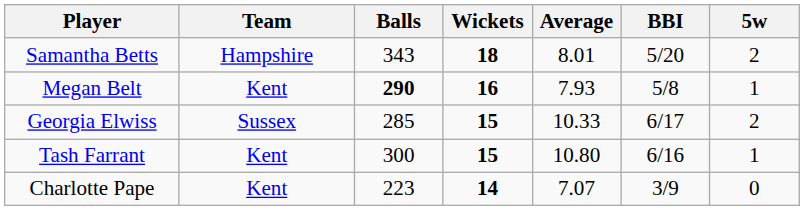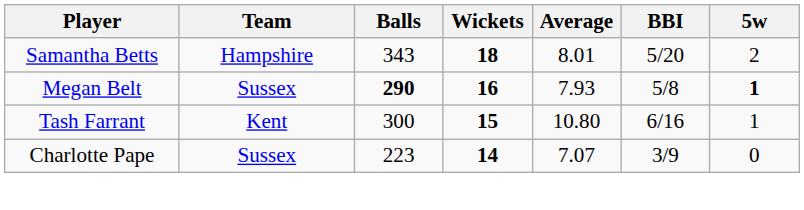 <table class="wikitable" style="text-align:center">
 <tr>
 <th width=125>Player</th>
 <th width=125>Team</th>
 <th width=60>Balls</th>
 <th width=60>Wickets</th>
 <th width=60>Average</th>
 <th width=60>BBI</th>
 <th width=60>5w</th>
 </tr>
 <tr>
 <td><a href='#'>Samantha Betts</a></td>
 <td><a href='#'>Hampshire</a></td>
 <td>343</td>
 <td><strong>18</strong></td>
 <td>8.01</td>
 <td>5/20</td>
 <td>2</td>
 </tr>
 <tr>
 <td><a href='#'>Megan Belt</a></td>
-<td><a href='#'>Kent</a></td>
+<td><a href='#'>Sussex</a></td>
 <td><strong>290</strong></td>
 <td><strong>16</strong></td>
 <td>7.93</td>
 <td>5/8</td>
-<td>1</td>
-</tr>
-<tr>
-<td><a href='#'>Georgia Elwiss</a></td>
-<td><a href='#'>Sussex</a></td>
-<td>285</td>
-<td><strong>15</strong></td>
-<td>10.33</td>
-<td>6/17</td>
-<td>2</td>
+<td><strong>1</strong></td>
 </tr>
 <tr>
 <td><a href='#'>Tash Farrant</a></td>
 <td><a href='#'>Kent</a></td>
 <td>300</td>
 <td><strong>15</strong></td>
 <td>10.80</td>
 <td>6/16</td>
 <td>1</td>
 </tr>
 <tr>
 <td>Charlotte Pape</td>
-<td><a href='#'>Kent</a></td>
+<td><a href='#'>Sussex</a></td>
 <td>223</td>
 <td><strong>14</strong></td>
 <td>7.07</td>
 <td>3/9</td>
 <td>0</td>
 </tr>
 </table>
